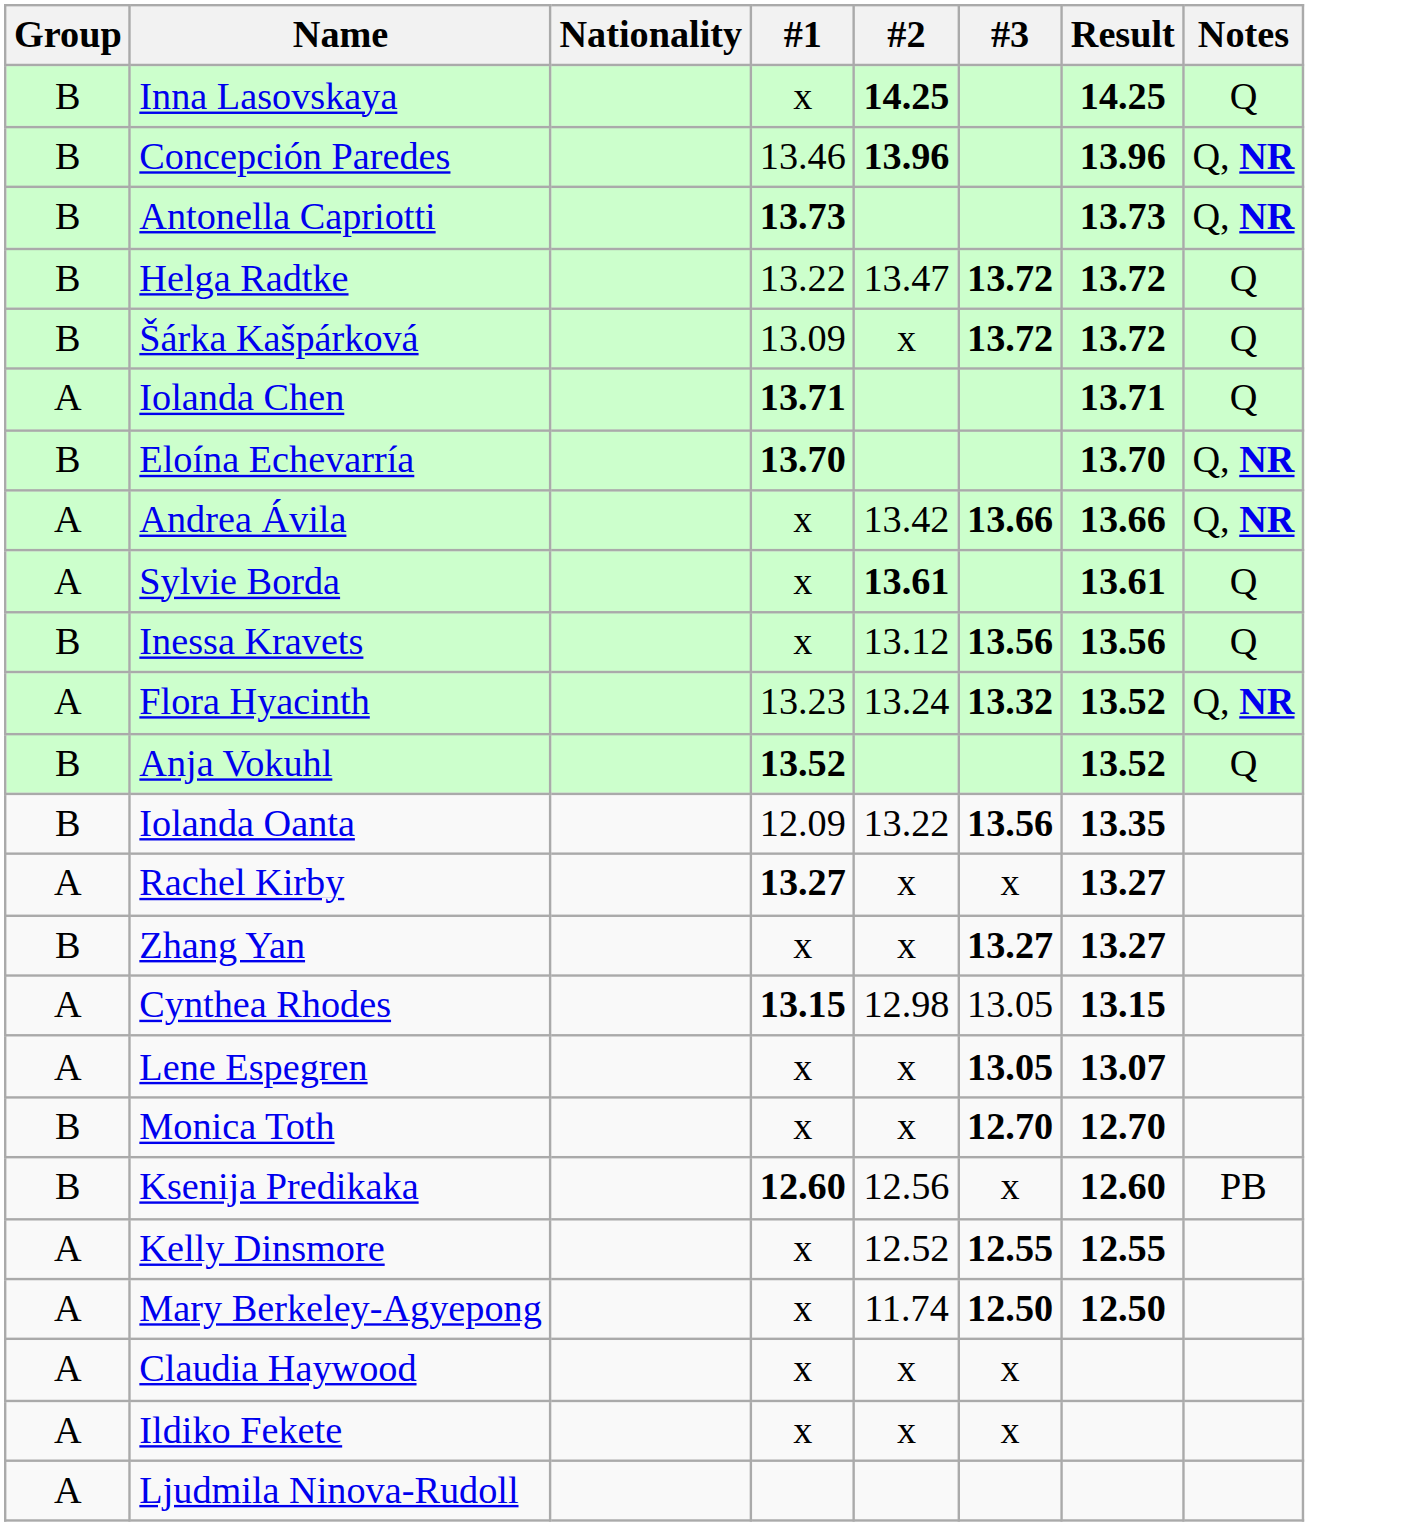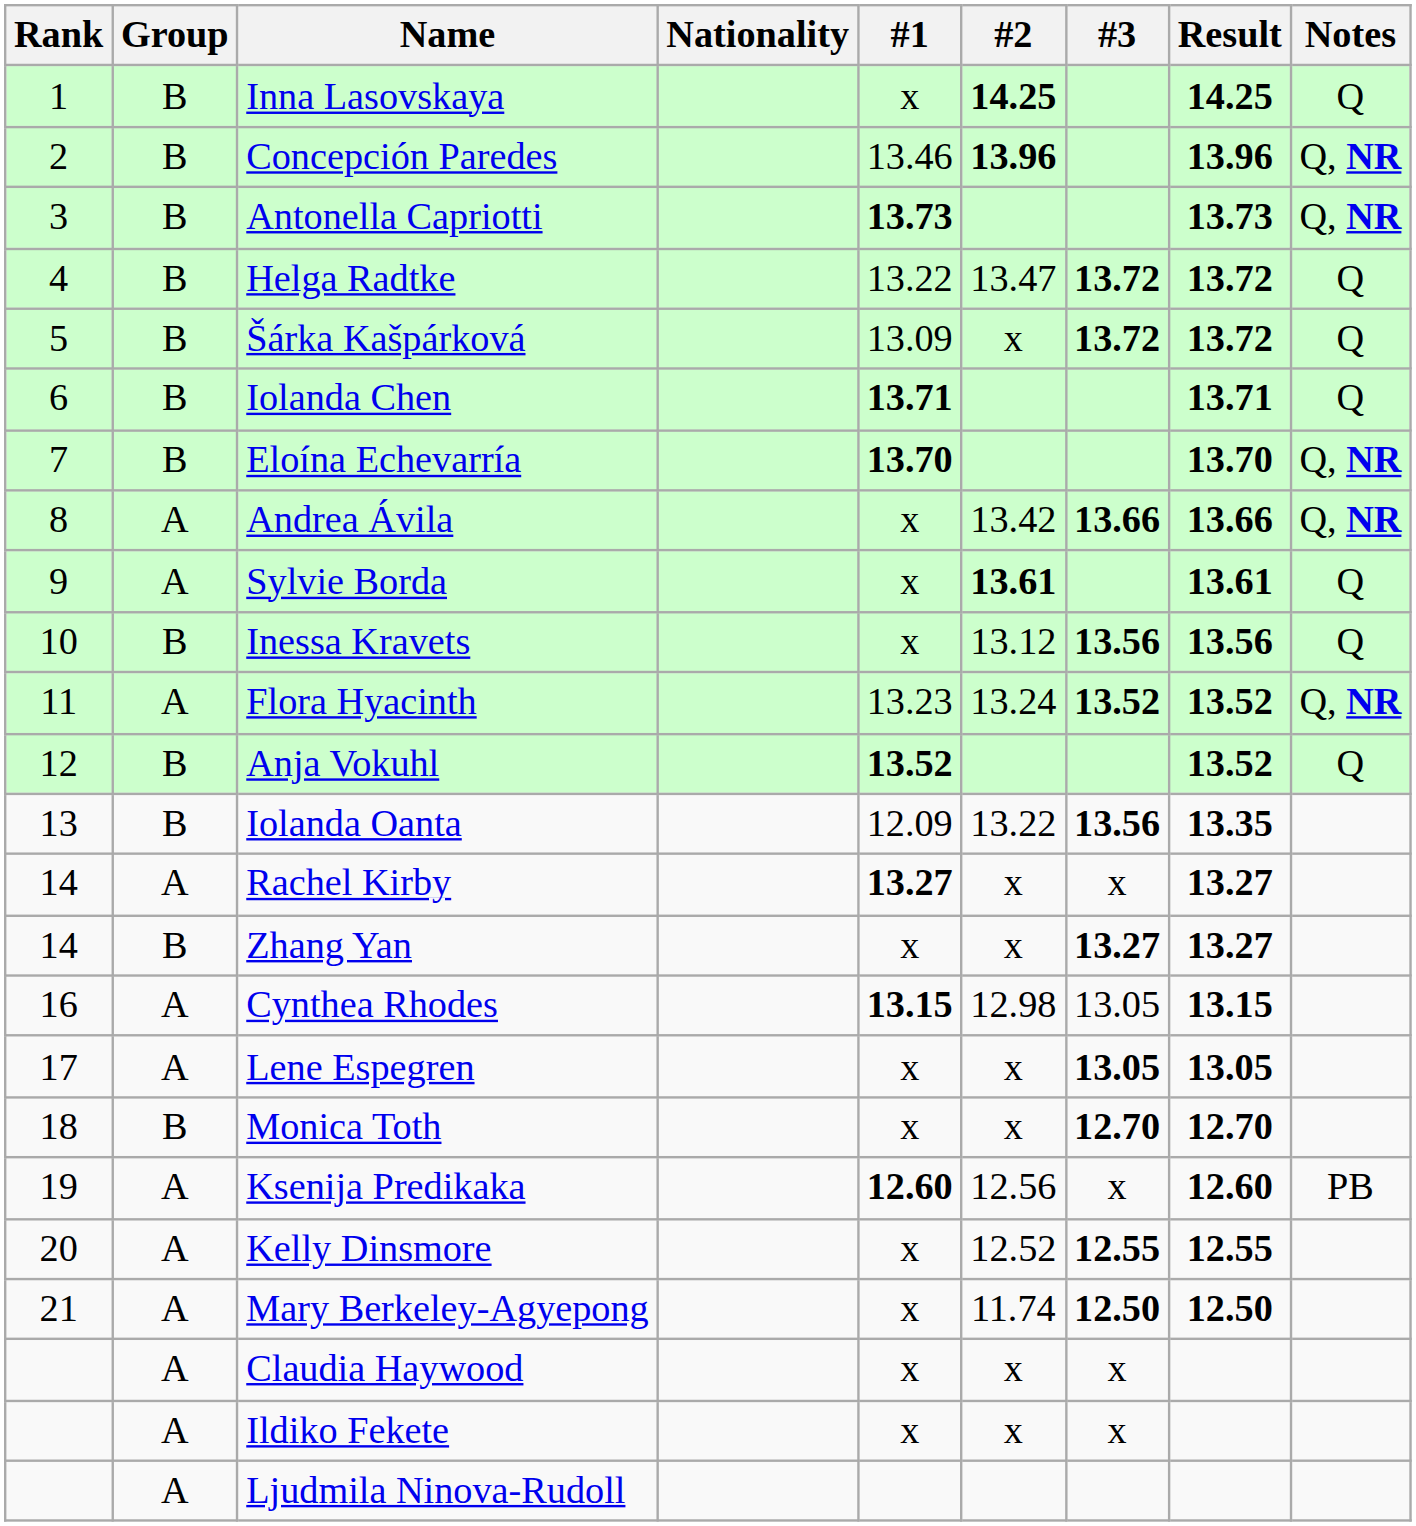 <table class="wikitable sortable" style="text-align:center">
 <tr>
+<th>Rank</th>
 <th>Group</th>
 <th>Name</th>
 <th>Nationality</th>
 <th>#1</th>
 <th>#2</th>
 <th>#3</th>
 <th>Result</th>
 <th>Notes</th>
 </tr>
 <tr bgcolor=ccffcc>
+<td>1</td>
 <td>B</td>
 <td align="left"><a href='#'>Inna Lasovskaya</a></td>
 <td align=left></td>
 <td>x</td>
 <td><strong>14.25</strong></td>
 <td></td>
 <td><strong>14.25</strong></td>
 <td>Q</td>
 </tr>
 <tr bgcolor=ccffcc>
+<td>2</td>
 <td>B</td>
 <td align="left"><a href='#'>Concepción Paredes</a></td>
 <td align=left></td>
 <td>13.46</td>
 <td><strong>13.96</strong></td>
 <td></td>
 <td><strong>13.96</strong></td>
 <td>Q, <strong><a href='#'>NR</a></strong></td>
 </tr>
 <tr bgcolor=ccffcc>
+<td>3</td>
 <td>B</td>
 <td align="left"><a href='#'>Antonella Capriotti</a></td>
 <td align=left></td>
 <td><strong>13.73</strong></td>
 <td></td>
 <td></td>
 <td><strong>13.73</strong></td>
 <td>Q, <strong><a href='#'>NR</a></strong></td>
 </tr>
 <tr bgcolor=ccffcc>
+<td>4</td>
 <td>B</td>
 <td align="left"><a href='#'>Helga Radtke</a></td>
 <td align=left></td>
 <td>13.22</td>
 <td>13.47</td>
 <td><strong>13.72</strong></td>
 <td><strong>13.72</strong></td>
 <td>Q</td>
 </tr>
 <tr bgcolor=ccffcc>
+<td>5</td>
 <td>B</td>
 <td align="left"><a href='#'>Šárka Kašpárková</a></td>
 <td align=left></td>
 <td>13.09</td>
 <td>x</td>
 <td><strong>13.72</strong></td>
 <td><strong>13.72</strong></td>
 <td>Q</td>
 </tr>
 <tr bgcolor=ccffcc>
-<td>A</td>
+<td>6</td>
+<td>B</td>
 <td align="left"><a href='#'>Iolanda Chen</a></td>
 <td align=left></td>
 <td><strong>13.71</strong></td>
 <td></td>
 <td></td>
 <td><strong>13.71</strong></td>
 <td>Q</td>
 </tr>
 <tr bgcolor=ccffcc>
+<td>7</td>
 <td>B</td>
 <td align="left"><a href='#'>Eloína Echevarría</a></td>
 <td align=left></td>
 <td><strong>13.70</strong></td>
 <td></td>
 <td></td>
 <td><strong>13.70</strong></td>
 <td>Q, <strong><a href='#'>NR</a></strong></td>
 </tr>
 <tr bgcolor=ccffcc>
+<td>8</td>
 <td>A</td>
 <td align="left"><a href='#'>Andrea Ávila</a></td>
 <td align=left></td>
 <td>x</td>
 <td>13.42</td>
 <td><strong>13.66</strong></td>
 <td><strong>13.66</strong></td>
 <td>Q, <strong><a href='#'>NR</a></strong></td>
 </tr>
 <tr bgcolor=ccffcc>
+<td>9</td>
 <td>A</td>
 <td align="left"><a href='#'>Sylvie Borda</a></td>
 <td align=left></td>
 <td>x</td>
 <td><strong>13.61</strong></td>
 <td></td>
 <td><strong>13.61</strong></td>
 <td>Q</td>
 </tr>
 <tr bgcolor=ccffcc>
+<td>10</td>
 <td>B</td>
 <td align="left"><a href='#'>Inessa Kravets</a></td>
 <td align=left></td>
 <td>x</td>
 <td>13.12</td>
 <td><strong>13.56</strong></td>
 <td><strong>13.56</strong></td>
 <td>Q</td>
 </tr>
 <tr bgcolor=ccffcc>
+<td>11</td>
 <td>A</td>
 <td align="left"><a href='#'>Flora Hyacinth</a></td>
 <td align=left></td>
 <td>13.23</td>
 <td>13.24</td>
-<td><strong>13.32</strong></td>
+<td><strong>13.52</strong></td>
 <td><strong>13.52</strong></td>
 <td>Q, <strong><a href='#'>NR</a></strong></td>
 </tr>
 <tr bgcolor=ccffcc>
+<td>12</td>
 <td>B</td>
 <td align="left"><a href='#'>Anja Vokuhl</a></td>
 <td align=left></td>
 <td><strong>13.52</strong></td>
 <td></td>
 <td></td>
 <td><strong>13.52</strong></td>
 <td>Q</td>
 </tr>
 <tr>
+<td>13</td>
 <td>B</td>
 <td align="left"><a href='#'>Iolanda Oanta</a></td>
 <td align=left></td>
 <td>12.09</td>
 <td>13.22</td>
 <td><strong>13.56</strong></td>
 <td><strong>13.35</strong></td>
 <td></td>
 </tr>
 <tr>
+<td>14</td>
 <td>A</td>
 <td align="left"><a href='#'>Rachel Kirby</a></td>
 <td align=left></td>
 <td><strong>13.27</strong></td>
 <td>x</td>
 <td>x</td>
 <td><strong>13.27</strong></td>
 <td></td>
 </tr>
 <tr>
+<td>14</td>
 <td>B</td>
 <td align="left"><a href='#'>Zhang Yan</a></td>
 <td align=left></td>
 <td>x</td>
 <td>x</td>
 <td><strong>13.27</strong></td>
 <td><strong>13.27</strong></td>
 <td></td>
 </tr>
 <tr>
+<td>16</td>
 <td>A</td>
 <td align="left"><a href='#'>Cynthea Rhodes</a></td>
 <td align=left></td>
 <td><strong>13.15</strong></td>
 <td>12.98</td>
 <td>13.05</td>
 <td><strong>13.15</strong></td>
 <td></td>
 </tr>
 <tr>
+<td>17</td>
 <td>A</td>
 <td align="left"><a href='#'>Lene Espegren</a></td>
 <td align=left></td>
 <td>x</td>
 <td>x</td>
 <td><strong>13.05</strong></td>
-<td><strong>13.07</strong></td>
+<td><strong>13.05</strong></td>
 <td></td>
 </tr>
 <tr>
+<td>18</td>
 <td>B</td>
 <td align="left"><a href='#'>Monica Toth</a></td>
 <td align=left></td>
 <td>x</td>
 <td>x</td>
 <td><strong>12.70</strong></td>
 <td><strong>12.70</strong></td>
 <td></td>
 </tr>
 <tr>
-<td>B</td>
+<td>19</td>
+<td>A</td>
 <td align="left"><a href='#'>Ksenija Predikaka</a></td>
 <td align=left></td>
 <td><strong>12.60</strong></td>
 <td>12.56</td>
 <td>x</td>
 <td><strong>12.60</strong></td>
 <td>PB</td>
 </tr>
 <tr>
+<td>20</td>
 <td>A</td>
 <td align="left"><a href='#'>Kelly Dinsmore</a></td>
 <td align=left></td>
 <td>x</td>
 <td>12.52</td>
 <td><strong>12.55</strong></td>
 <td><strong>12.55</strong></td>
 <td></td>
 </tr>
 <tr>
+<td>21</td>
 <td>A</td>
 <td align="left"><a href='#'>Mary Berkeley-Agyepong</a></td>
 <td align=left></td>
 <td>x</td>
 <td>11.74</td>
 <td><strong>12.50</strong></td>
 <td><strong>12.50</strong></td>
 <td></td>
 </tr>
 <tr>
+<td></td>
 <td>A</td>
 <td align="left"><a href='#'>Claudia Haywood</a></td>
 <td align=left></td>
 <td>x</td>
 <td>x</td>
 <td>x</td>
 <td><strong></strong></td>
 <td></td>
 </tr>
 <tr>
+<td></td>
 <td>A</td>
 <td align="left"><a href='#'>Ildiko Fekete</a></td>
 <td align=left></td>
 <td>x</td>
 <td>x</td>
 <td>x</td>
 <td><strong></strong></td>
 <td></td>
 </tr>
 <tr>
+<td></td>
 <td>A</td>
 <td align="left"><a href='#'>Ljudmila Ninova-Rudoll</a></td>
 <td align=left></td>
 <td></td>
 <td></td>
 <td></td>
 <td><strong></strong></td>
 <td></td>
 </tr>
 </table>
